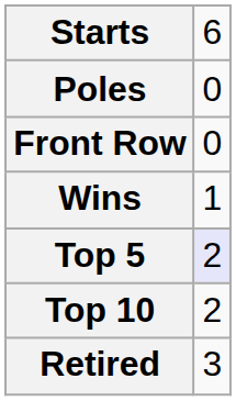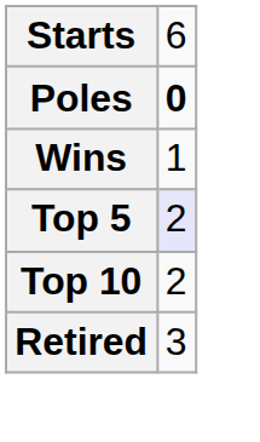 <table class="wikitable" style="text-align:center">
 <tr>
 <th>Starts</th>
 <td>6</td>
 </tr>
 <tr>
 <th>Poles</th>
-<td>0</td>
-</tr>
-<tr>
-<th>Front Row</th>
-<td>0</td>
+<td><strong>0</strong></td>
 </tr>
 <tr>
 <th>Wins</th>
 <td>1</td>
 </tr>
 <tr>
 <th>Top 5</th>
 <td style="background: lavender;">2</td>
 </tr>
 <tr>
 <th>Top 10</th>
 <td>2</td>
 </tr>
 <tr>
 <th>Retired</th>
 <td>3</td>
 </tr>
 </table>
